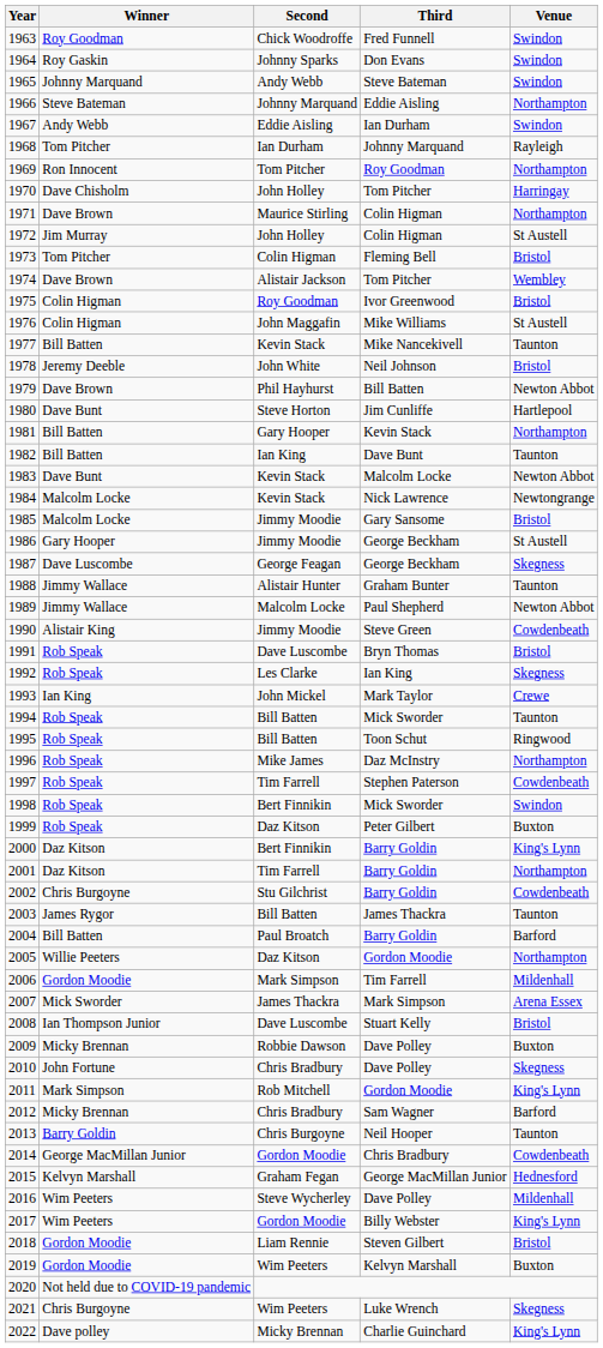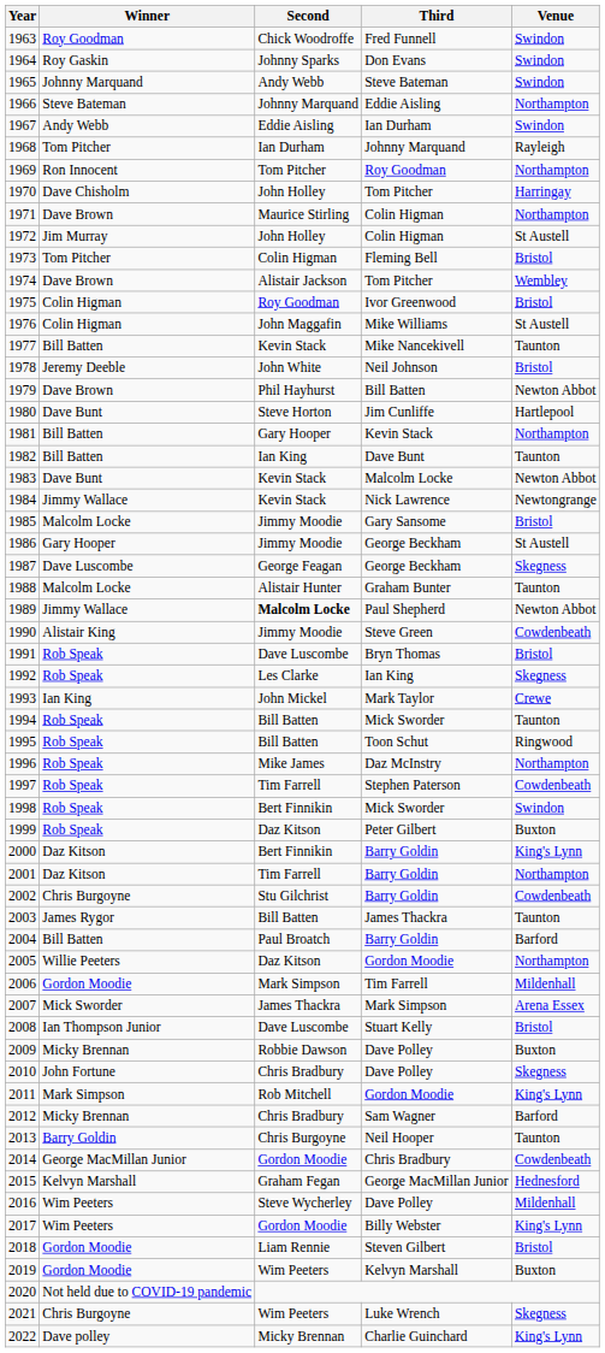 <table class="sortable wikitable">
 <tr>
 <th>Year</th>
 <th>Winner</th>
 <th>Second</th>
 <th>Third</th>
 <th>Venue</th>
 </tr>
 <tr>
 <td align=center>1963</td>
 <td><a href='#'>Roy Goodman</a></td>
 <td>Chick Woodroffe</td>
 <td>Fred Funnell</td>
 <td><a href='#'>Swindon</a></td>
 </tr>
 <tr>
 <td align=center>1964</td>
 <td>Roy Gaskin</td>
 <td>Johnny Sparks</td>
 <td>Don Evans</td>
 <td><a href='#'>Swindon</a></td>
 </tr>
 <tr>
 <td align=center>1965</td>
 <td>Johnny Marquand</td>
 <td>Andy Webb</td>
 <td>Steve Bateman</td>
 <td><a href='#'>Swindon</a></td>
 </tr>
 <tr>
 <td align=center>1966</td>
 <td>Steve Bateman</td>
 <td>Johnny Marquand</td>
 <td>Eddie Aisling</td>
 <td><a href='#'>Northampton</a></td>
 </tr>
 <tr>
 <td align=center>1967</td>
 <td>Andy Webb</td>
 <td>Eddie Aisling</td>
 <td>Ian Durham</td>
 <td><a href='#'>Swindon</a></td>
 </tr>
 <tr>
 <td align=center>1968</td>
 <td>Tom Pitcher</td>
 <td>Ian Durham</td>
 <td>Johnny Marquand</td>
 <td>Rayleigh</td>
 </tr>
 <tr>
 <td align=center>1969</td>
 <td>Ron Innocent</td>
 <td>Tom Pitcher</td>
 <td><a href='#'>Roy Goodman</a></td>
 <td><a href='#'>Northampton</a></td>
 </tr>
 <tr>
 <td align=center>1970</td>
 <td>Dave Chisholm</td>
 <td>John Holley</td>
 <td>Tom Pitcher</td>
 <td><a href='#'>Harringay</a></td>
 </tr>
 <tr>
 <td align=center>1971</td>
 <td>Dave Brown</td>
 <td>Maurice Stirling</td>
 <td>Colin Higman</td>
 <td><a href='#'>Northampton</a></td>
 </tr>
 <tr>
 <td align=center>1972</td>
 <td>Jim Murray</td>
 <td>John Holley</td>
 <td>Colin Higman</td>
 <td>St Austell</td>
 </tr>
 <tr>
 <td align=center>1973</td>
 <td>Tom Pitcher</td>
 <td>Colin Higman</td>
 <td>Fleming Bell</td>
 <td><a href='#'>Bristol</a></td>
 </tr>
 <tr>
 <td align=center>1974</td>
 <td>Dave Brown</td>
 <td>Alistair Jackson</td>
 <td>Tom Pitcher</td>
 <td><a href='#'>Wembley</a></td>
 </tr>
 <tr>
 <td align=center>1975</td>
 <td>Colin Higman</td>
 <td><a href='#'>Roy Goodman</a></td>
 <td>Ivor Greenwood</td>
 <td><a href='#'>Bristol</a></td>
 </tr>
 <tr>
 <td align=center>1976</td>
 <td>Colin Higman</td>
 <td>John Maggafin</td>
 <td>Mike Williams</td>
 <td>St Austell</td>
 </tr>
 <tr>
 <td align=center>1977</td>
 <td>Bill Batten</td>
 <td>Kevin Stack</td>
 <td>Mike Nancekivell</td>
 <td>Taunton</td>
 </tr>
 <tr>
 <td align=center>1978</td>
 <td>Jeremy Deeble</td>
 <td>John White</td>
 <td>Neil Johnson</td>
 <td><a href='#'>Bristol</a></td>
 </tr>
 <tr>
 <td align=center>1979</td>
 <td>Dave Brown</td>
 <td>Phil Hayhurst</td>
 <td>Bill Batten</td>
 <td>Newton Abbot</td>
 </tr>
 <tr>
 <td align=center>1980</td>
 <td>Dave Bunt</td>
 <td>Steve Horton</td>
 <td>Jim Cunliffe</td>
 <td>Hartlepool</td>
 </tr>
 <tr>
 <td align=center>1981</td>
 <td>Bill Batten</td>
 <td>Gary Hooper</td>
 <td>Kevin Stack</td>
 <td><a href='#'>Northampton</a></td>
 </tr>
 <tr>
 <td align=center>1982</td>
 <td>Bill Batten</td>
 <td>Ian King</td>
 <td>Dave Bunt</td>
 <td>Taunton</td>
 </tr>
 <tr>
 <td align=center>1983</td>
 <td>Dave Bunt</td>
 <td>Kevin Stack</td>
 <td>Malcolm Locke</td>
 <td>Newton Abbot</td>
 </tr>
 <tr>
 <td align=center>1984</td>
-<td>Malcolm Locke</td>
+<td>Jimmy Wallace</td>
 <td>Kevin Stack</td>
 <td>Nick Lawrence</td>
 <td>Newtongrange</td>
 </tr>
 <tr>
 <td align=center>1985</td>
 <td>Malcolm Locke</td>
 <td>Jimmy Moodie</td>
 <td>Gary Sansome</td>
 <td><a href='#'>Bristol</a></td>
 </tr>
 <tr>
 <td align=center>1986</td>
 <td>Gary Hooper</td>
 <td>Jimmy Moodie</td>
 <td>George Beckham</td>
 <td>St Austell</td>
 </tr>
 <tr>
 <td align=center>1987</td>
 <td>Dave Luscombe</td>
 <td>George Feagan</td>
 <td>George Beckham</td>
 <td><a href='#'>Skegness</a></td>
 </tr>
 <tr>
 <td align=center>1988</td>
-<td>Jimmy Wallace</td>
+<td>Malcolm Locke</td>
 <td>Alistair Hunter</td>
 <td>Graham Bunter</td>
 <td>Taunton</td>
 </tr>
 <tr>
 <td align=center>1989</td>
 <td>Jimmy Wallace</td>
-<td>Malcolm Locke</td>
+<td><strong>Malcolm Locke</strong></td>
 <td>Paul Shepherd</td>
 <td>Newton Abbot</td>
 </tr>
 <tr>
 <td align=center>1990</td>
 <td>Alistair King</td>
 <td>Jimmy Moodie</td>
 <td>Steve Green</td>
 <td><a href='#'>Cowdenbeath</a></td>
 </tr>
 <tr>
 <td align=center>1991</td>
 <td><a href='#'>Rob Speak</a></td>
 <td>Dave Luscombe</td>
 <td>Bryn Thomas</td>
 <td><a href='#'>Bristol</a></td>
 </tr>
 <tr>
 <td align=center>1992</td>
 <td><a href='#'>Rob Speak</a></td>
 <td>Les Clarke</td>
 <td>Ian King</td>
 <td><a href='#'>Skegness</a></td>
 </tr>
 <tr>
 <td align=center>1993</td>
 <td>Ian King</td>
 <td>John Mickel</td>
 <td>Mark Taylor</td>
 <td><a href='#'>Crewe</a></td>
 </tr>
 <tr>
 <td align=center>1994</td>
 <td><a href='#'>Rob Speak</a></td>
 <td>Bill Batten</td>
 <td>Mick Sworder</td>
 <td>Taunton</td>
 </tr>
 <tr>
 <td align=center>1995</td>
 <td><a href='#'>Rob Speak</a></td>
 <td>Bill Batten</td>
 <td>Toon Schut</td>
 <td>Ringwood</td>
 </tr>
 <tr>
 <td align=center>1996</td>
 <td><a href='#'>Rob Speak</a></td>
 <td>Mike James</td>
 <td>Daz McInstry</td>
 <td><a href='#'>Northampton</a></td>
 </tr>
 <tr>
 <td align=center>1997</td>
 <td><a href='#'>Rob Speak</a></td>
 <td>Tim Farrell</td>
 <td>Stephen Paterson</td>
 <td><a href='#'>Cowdenbeath</a></td>
 </tr>
 <tr>
 <td align=center>1998</td>
 <td><a href='#'>Rob Speak</a></td>
 <td>Bert Finnikin</td>
 <td>Mick Sworder</td>
 <td><a href='#'>Swindon</a></td>
 </tr>
 <tr>
 <td align=center>1999</td>
 <td><a href='#'>Rob Speak</a></td>
 <td>Daz Kitson</td>
 <td>Peter Gilbert</td>
 <td>Buxton</td>
 </tr>
 <tr>
 <td align=center>2000</td>
 <td>Daz Kitson</td>
 <td>Bert Finnikin</td>
 <td><a href='#'>Barry Goldin</a></td>
 <td><a href='#'>King's Lynn</a></td>
 </tr>
 <tr>
 <td align=center>2001</td>
 <td>Daz Kitson</td>
 <td>Tim Farrell</td>
 <td><a href='#'>Barry Goldin</a></td>
 <td><a href='#'>Northampton</a></td>
 </tr>
 <tr>
 <td align=center>2002</td>
 <td>Chris Burgoyne</td>
 <td>Stu Gilchrist</td>
 <td><a href='#'>Barry Goldin</a></td>
 <td><a href='#'>Cowdenbeath</a></td>
 </tr>
 <tr>
 <td align=center>2003</td>
 <td>James Rygor</td>
 <td>Bill Batten</td>
 <td>James Thackra</td>
 <td>Taunton</td>
 </tr>
 <tr>
 <td align=center>2004</td>
 <td>Bill Batten</td>
 <td>Paul Broatch</td>
 <td><a href='#'>Barry Goldin</a></td>
 <td>Barford</td>
 </tr>
 <tr>
 <td align=center>2005</td>
 <td>Willie Peeters</td>
 <td>Daz Kitson</td>
 <td><a href='#'>Gordon Moodie</a></td>
 <td><a href='#'>Northampton</a></td>
 </tr>
 <tr>
 <td align=center>2006</td>
 <td><a href='#'>Gordon Moodie</a></td>
 <td>Mark Simpson</td>
 <td>Tim Farrell</td>
 <td><a href='#'>Mildenhall</a></td>
 </tr>
 <tr>
 <td align=center>2007</td>
 <td>Mick Sworder</td>
 <td>James Thackra</td>
 <td>Mark Simpson</td>
 <td><a href='#'>Arena Essex</a></td>
 </tr>
 <tr>
 <td align=center>2008</td>
 <td>Ian Thompson Junior</td>
 <td>Dave Luscombe</td>
 <td>Stuart Kelly</td>
 <td><a href='#'>Bristol</a></td>
 </tr>
 <tr>
 <td align=center>2009</td>
 <td>Micky Brennan</td>
 <td>Robbie Dawson</td>
 <td>Dave Polley</td>
 <td>Buxton</td>
 </tr>
 <tr>
 <td align=center>2010</td>
 <td>John Fortune</td>
 <td>Chris Bradbury</td>
 <td>Dave Polley</td>
 <td><a href='#'>Skegness</a></td>
 </tr>
 <tr>
 <td align=center>2011</td>
 <td>Mark Simpson</td>
 <td>Rob Mitchell</td>
 <td><a href='#'>Gordon Moodie</a></td>
 <td><a href='#'>King's Lynn</a></td>
 </tr>
 <tr>
 <td align=center>2012</td>
 <td>Micky Brennan</td>
 <td>Chris Bradbury</td>
 <td>Sam Wagner</td>
 <td>Barford</td>
 </tr>
 <tr>
 <td align=center>2013</td>
 <td><a href='#'>Barry Goldin</a></td>
 <td>Chris Burgoyne</td>
 <td>Neil Hooper</td>
 <td>Taunton</td>
 </tr>
 <tr>
 <td align=center>2014</td>
 <td>George MacMillan Junior</td>
 <td><a href='#'>Gordon Moodie</a></td>
 <td>Chris Bradbury</td>
 <td><a href='#'>Cowdenbeath</a></td>
 </tr>
 <tr>
 <td align=center>2015</td>
 <td>Kelvyn Marshall</td>
 <td>Graham Fegan</td>
 <td>George MacMillan Junior</td>
 <td><a href='#'>Hednesford</a></td>
 </tr>
 <tr>
 <td align=center>2016</td>
 <td> Wim Peeters</td>
 <td>Steve Wycherley</td>
 <td>Dave Polley</td>
 <td><a href='#'>Mildenhall</a></td>
 </tr>
 <tr>
 <td align=center>2017</td>
 <td> Wim Peeters</td>
 <td><a href='#'>Gordon Moodie</a></td>
 <td>Billy Webster</td>
 <td><a href='#'>King's Lynn</a></td>
 </tr>
 <tr>
 <td align=center>2018</td>
 <td><a href='#'>Gordon Moodie</a></td>
 <td>Liam Rennie</td>
 <td>Steven Gilbert</td>
 <td><a href='#'>Bristol</a></td>
 </tr>
 <tr>
 <td align=center>2019</td>
 <td><a href='#'>Gordon Moodie</a></td>
 <td> Wim Peeters</td>
 <td>Kelvyn Marshall</td>
 <td>Buxton</td>
 </tr>
 <tr>
 <td align=center>2020</td>
 <td>Not held due to <a href='#'>COVID-19 pandemic</a></td>
 </tr>
 <tr>
 <td align=center>2021</td>
 <td>Chris Burgoyne</td>
 <td> Wim Peeters</td>
 <td>Luke Wrench</td>
 <td><a href='#'>Skegness</a></td>
 </tr>
 <tr>
 <td align=center>2022</td>
 <td>Dave polley</td>
 <td>Micky Brennan</td>
 <td>Charlie Guinchard</td>
 <td><a href='#'>King's Lynn</a></td>
 </tr>
 </table>
